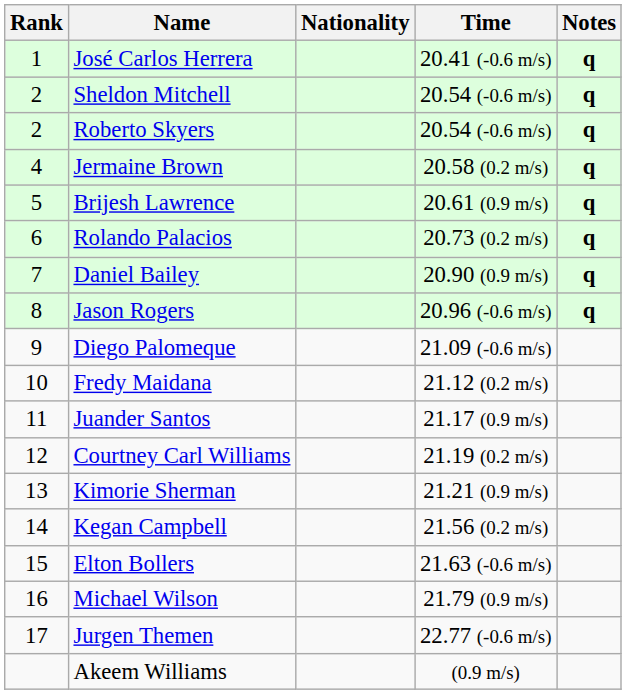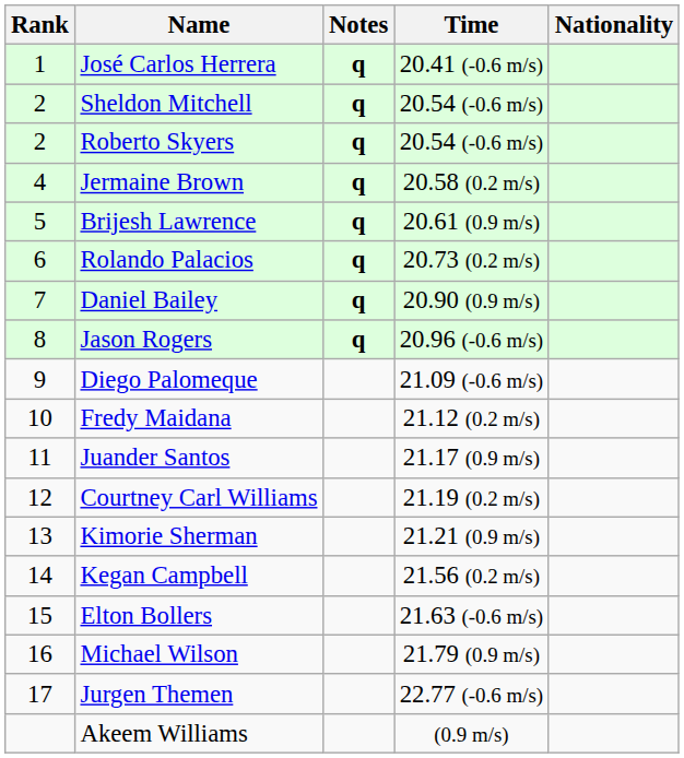 <table class="wikitable sortable" style="text-align:center">
 <tr>
 <th>Rank</th>
 <th>Name</th>
+<th>Notes</th>
+<th>Time</th>
 <th>Nationality</th>
-<th>Time</th>
-<th>Notes</th>
 </tr>
 <tr bgcolor=ddffdd>
 <td>1</td>
 <td align=left><a href='#'>José Carlos Herrera</a></td>
+<td><strong>q</strong></td>
+<td>20.41 <small>(-0.6 m/s)</small></td>
 <td></td>
-<td>20.41 <small>(-0.6 m/s)</small></td>
-<td><strong>q</strong></td>
 </tr>
 <tr bgcolor=ddffdd>
 <td>2</td>
 <td align=left><a href='#'>Sheldon Mitchell</a></td>
+<td><strong>q</strong></td>
+<td>20.54 <small>(-0.6 m/s)</small></td>
 <td></td>
-<td>20.54 <small>(-0.6 m/s)</small></td>
-<td><strong>q</strong></td>
 </tr>
 <tr bgcolor=ddffdd>
 <td>2</td>
 <td align=left><a href='#'>Roberto Skyers</a></td>
+<td><strong>q</strong></td>
+<td>20.54 <small>(-0.6 m/s)</small></td>
 <td></td>
-<td>20.54 <small>(-0.6 m/s)</small></td>
-<td><strong>q</strong></td>
 </tr>
 <tr bgcolor=ddffdd>
 <td>4</td>
 <td align=left><a href='#'>Jermaine Brown</a></td>
+<td><strong>q</strong></td>
+<td>20.58 <small>(0.2 m/s)</small></td>
 <td></td>
-<td>20.58 <small>(0.2 m/s)</small></td>
-<td><strong>q</strong></td>
 </tr>
 <tr bgcolor=ddffdd>
 <td>5</td>
 <td align=left><a href='#'>Brijesh Lawrence</a></td>
+<td><strong>q</strong></td>
+<td>20.61 <small>(0.9 m/s)</small></td>
 <td></td>
-<td>20.61 <small>(0.9 m/s)</small></td>
-<td><strong>q</strong></td>
 </tr>
 <tr bgcolor=ddffdd>
 <td>6</td>
 <td align=left><a href='#'>Rolando Palacios</a></td>
+<td><strong>q</strong></td>
+<td>20.73 <small>(0.2 m/s)</small></td>
 <td></td>
-<td>20.73 <small>(0.2 m/s)</small></td>
-<td><strong>q</strong></td>
 </tr>
 <tr bgcolor=ddffdd>
 <td>7</td>
 <td align=left><a href='#'>Daniel Bailey</a></td>
+<td><strong>q</strong></td>
+<td>20.90 <small>(0.9 m/s)</small></td>
 <td></td>
-<td>20.90 <small>(0.9 m/s)</small></td>
-<td><strong>q</strong></td>
 </tr>
 <tr bgcolor=ddffdd>
 <td>8</td>
 <td align=left><a href='#'>Jason Rogers</a></td>
+<td><strong>q</strong></td>
+<td>20.96 <small>(-0.6 m/s)</small></td>
 <td></td>
-<td>20.96 <small>(-0.6 m/s)</small></td>
-<td><strong>q</strong></td>
 </tr>
 <tr>
 <td>9</td>
 <td align=left><a href='#'>Diego Palomeque</a></td>
 <td></td>
 <td>21.09 <small>(-0.6 m/s)</small></td>
 <td></td>
 </tr>
 <tr>
 <td>10</td>
 <td align=left><a href='#'>Fredy Maidana</a></td>
 <td></td>
 <td>21.12 <small>(0.2 m/s)</small></td>
 <td></td>
 </tr>
 <tr>
 <td>11</td>
 <td align=left><a href='#'>Juander Santos</a></td>
 <td></td>
 <td>21.17 <small>(0.9 m/s)</small></td>
 <td></td>
 </tr>
 <tr>
 <td>12</td>
 <td align=left><a href='#'>Courtney Carl Williams</a></td>
 <td></td>
 <td>21.19 <small>(0.2 m/s)</small></td>
 <td></td>
 </tr>
 <tr>
 <td>13</td>
 <td align=left><a href='#'>Kimorie Sherman</a></td>
 <td></td>
 <td>21.21 <small>(0.9 m/s)</small></td>
 <td></td>
 </tr>
 <tr>
 <td>14</td>
 <td align=left><a href='#'>Kegan Campbell</a></td>
 <td></td>
 <td>21.56 <small>(0.2 m/s)</small></td>
 <td></td>
 </tr>
 <tr>
 <td>15</td>
 <td align=left><a href='#'>Elton Bollers</a></td>
 <td></td>
 <td>21.63 <small>(-0.6 m/s)</small></td>
 <td></td>
 </tr>
 <tr>
 <td>16</td>
 <td align=left><a href='#'>Michael Wilson</a></td>
 <td></td>
 <td>21.79 <small>(0.9 m/s)</small></td>
 <td></td>
 </tr>
 <tr>
 <td>17</td>
 <td align=left><a href='#'>Jurgen Themen</a></td>
 <td></td>
 <td>22.77 <small>(-0.6 m/s)</small></td>
 <td></td>
 </tr>
 <tr>
 <td></td>
 <td align=left>Akeem Williams</td>
 <td></td>
 <td> <small>(0.9 m/s)</small></td>
 <td></td>
 </tr>
 </table>
